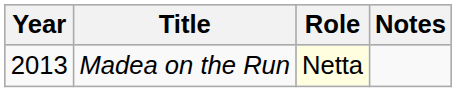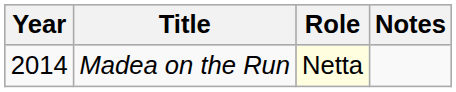 <table class="wikitable sortable">
 <tr>
 <th>Year</th>
 <th>Title</th>
 <th>Role</th>
 <th class="unsortable">Notes</th>
 </tr>
 <tr>
-<td>2013</td>
+<td>2014</td>
 <td><em>Madea on the Run</em></td>
 <td style="background: lightyellow;">Netta</td>
 <td></td>
 </tr>
 </table>
